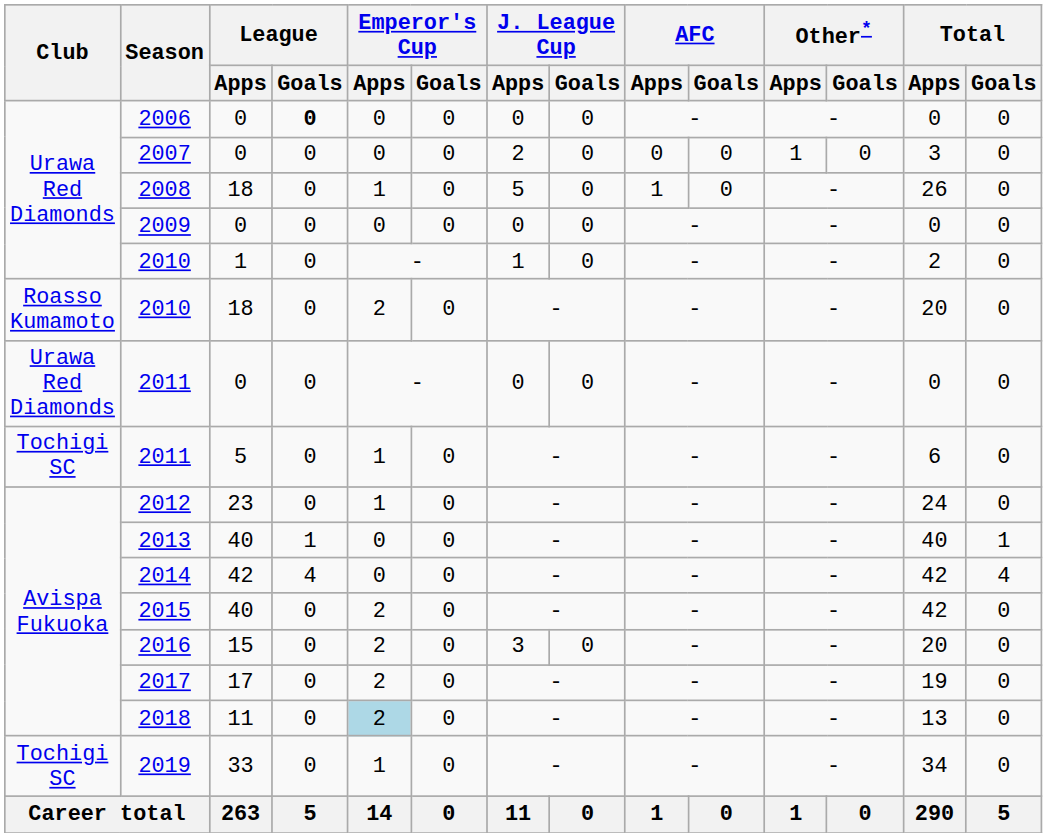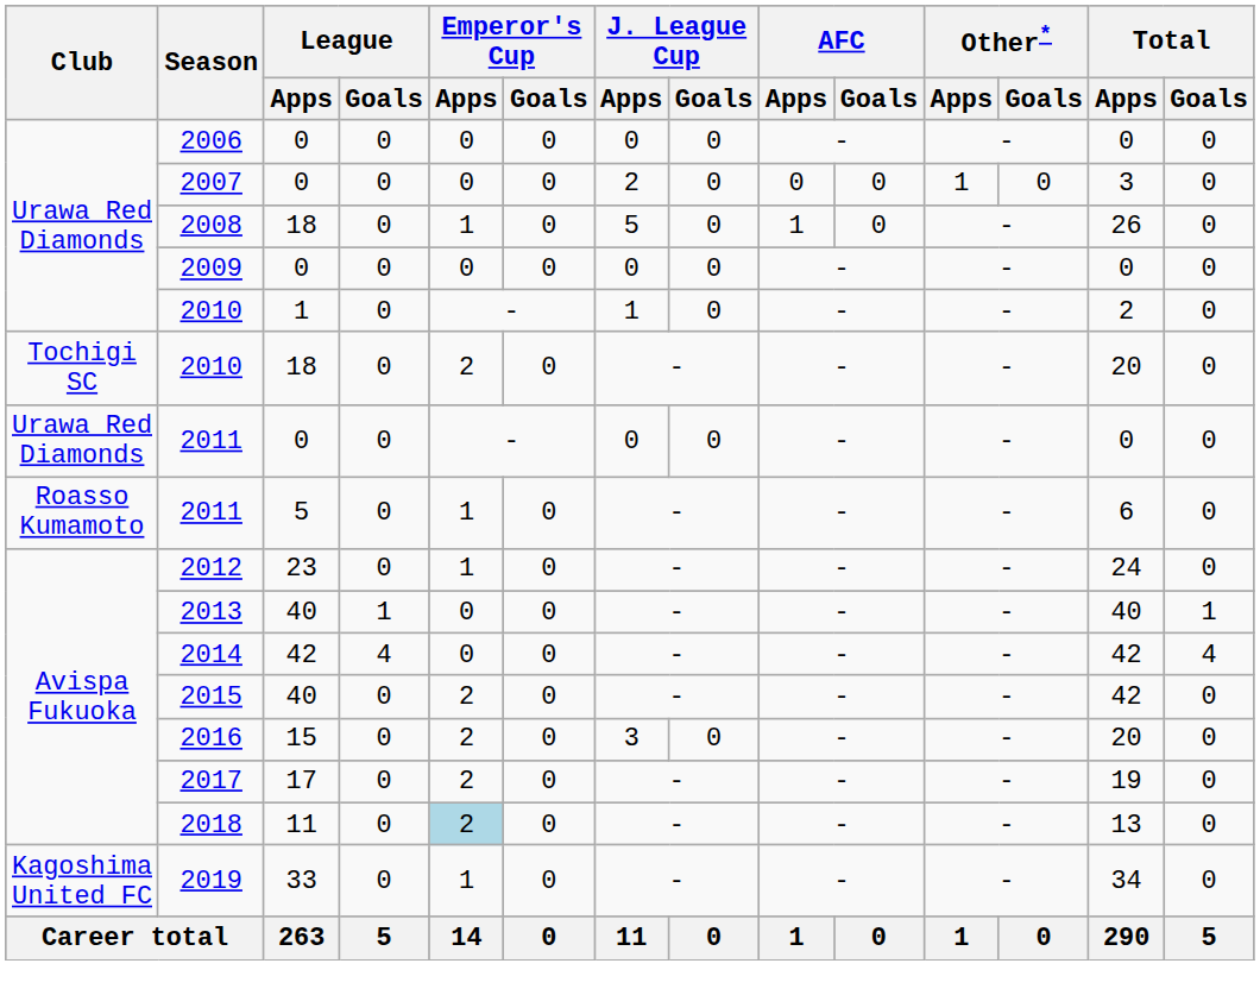 <table class="wikitable" style="text-align:center;">
 <tr>
 <th rowspan="2">Club</th>
 <th rowspan="2">Season</th>
 <th colspan="2">League</th>
 <th colspan="2"><a href='#'>Emperor's Cup</a></th>
 <th colspan="2"><a href='#'>J. League Cup</a></th>
 <th colspan="2"><a href='#'>AFC</a></th>
 <th colspan="2">Other<sup><a href='#'>*</a></sup></th>
 <th colspan="2">Total</th>
 </tr>
 <tr>
 <th>Apps</th>
 <th>Goals</th>
 <th>Apps</th>
 <th>Goals</th>
 <th>Apps</th>
 <th>Goals</th>
 <th>Apps</th>
 <th>Goals</th>
 <th>Apps</th>
 <th>Goals</th>
 <th>Apps</th>
 <th>Goals</th>
 </tr>
 <tr>
 <td rowspan="5"><a href='#'>Urawa Red Diamonds</a></td>
 <td><a href='#'>2006</a></td>
 <td>0</td>
-<td><strong>0</strong></td>
+<td>0</td>
 <td>0</td>
 <td>0</td>
 <td>0</td>
 <td>0</td>
 <td colspan="2">-</td>
 <td colspan="2">-</td>
 <td>0</td>
 <td>0</td>
 </tr>
 <tr>
 <td><a href='#'>2007</a></td>
 <td>0</td>
 <td>0</td>
 <td>0</td>
 <td>0</td>
 <td>2</td>
 <td>0</td>
 <td>0</td>
 <td>0</td>
 <td>1</td>
 <td>0</td>
 <td>3</td>
 <td>0</td>
 </tr>
 <tr>
 <td><a href='#'>2008</a></td>
 <td>18</td>
 <td>0</td>
 <td>1</td>
 <td>0</td>
 <td>5</td>
 <td>0</td>
 <td>1</td>
 <td>0</td>
 <td colspan="2">-</td>
 <td>26</td>
 <td>0</td>
 </tr>
 <tr>
 <td><a href='#'>2009</a></td>
 <td>0</td>
 <td>0</td>
 <td>0</td>
 <td>0</td>
 <td>0</td>
 <td>0</td>
 <td colspan="2">-</td>
 <td colspan="2">-</td>
 <td>0</td>
 <td>0</td>
 </tr>
 <tr>
 <td><a href='#'>2010</a></td>
 <td>1</td>
 <td>0</td>
 <td colspan="2">-</td>
 <td>1</td>
 <td>0</td>
 <td colspan="2">-</td>
 <td colspan="2">-</td>
 <td>2</td>
 <td>0</td>
 </tr>
 <tr>
-<td><a href='#'>Roasso Kumamoto</a></td>
+<td><a href='#'>Tochigi SC</a></td>
 <td><a href='#'>2010</a></td>
 <td>18</td>
 <td>0</td>
 <td>2</td>
 <td>0</td>
 <td colspan="2">-</td>
 <td colspan="2">-</td>
 <td colspan="2">-</td>
 <td>20</td>
 <td>0</td>
 </tr>
 <tr>
 <td><a href='#'>Urawa Red Diamonds</a></td>
 <td><a href='#'>2011</a></td>
 <td>0</td>
 <td>0</td>
 <td colspan="2">-</td>
 <td>0</td>
 <td>0</td>
 <td colspan="2">-</td>
 <td colspan="2">-</td>
 <td>0</td>
 <td>0</td>
 </tr>
 <tr>
-<td><a href='#'>Tochigi SC</a></td>
+<td><a href='#'>Roasso Kumamoto</a></td>
 <td><a href='#'>2011</a></td>
 <td>5</td>
 <td>0</td>
 <td>1</td>
 <td>0</td>
 <td colspan="2">-</td>
 <td colspan="2">-</td>
 <td colspan="2">-</td>
 <td>6</td>
 <td>0</td>
 </tr>
 <tr>
 <td rowspan="7"><a href='#'>Avispa Fukuoka</a></td>
 <td><a href='#'>2012</a></td>
 <td>23</td>
 <td>0</td>
 <td>1</td>
 <td>0</td>
 <td colspan="2">-</td>
 <td colspan="2">-</td>
 <td colspan="2">-</td>
 <td>24</td>
 <td>0</td>
 </tr>
 <tr>
 <td><a href='#'>2013</a></td>
 <td>40</td>
 <td>1</td>
 <td>0</td>
 <td>0</td>
 <td colspan="2">-</td>
 <td colspan="2">-</td>
 <td colspan="2">-</td>
 <td>40</td>
 <td>1</td>
 </tr>
 <tr>
 <td><a href='#'>2014</a></td>
 <td>42</td>
 <td>4</td>
 <td>0</td>
 <td>0</td>
 <td colspan="2">-</td>
 <td colspan="2">-</td>
 <td colspan="2">-</td>
 <td>42</td>
 <td>4</td>
 </tr>
 <tr>
 <td><a href='#'>2015</a></td>
 <td>40</td>
 <td>0</td>
 <td>2</td>
 <td>0</td>
 <td colspan="2">-</td>
 <td colspan="2">-</td>
 <td colspan="2">-</td>
 <td>42</td>
 <td>0</td>
 </tr>
 <tr>
 <td><a href='#'>2016</a></td>
 <td>15</td>
 <td>0</td>
 <td>2</td>
 <td>0</td>
 <td>3</td>
 <td>0</td>
 <td colspan="2">-</td>
 <td colspan="2">-</td>
 <td>20</td>
 <td>0</td>
 </tr>
 <tr>
 <td><a href='#'>2017</a></td>
 <td>17</td>
 <td>0</td>
 <td>2</td>
 <td>0</td>
 <td colspan="2">-</td>
 <td colspan="2">-</td>
 <td colspan="2">-</td>
 <td>19</td>
 <td>0</td>
 </tr>
 <tr>
 <td><a href='#'>2018</a></td>
 <td>11</td>
 <td>0</td>
 <td style="background: lightblue;">2</td>
 <td>0</td>
 <td colspan="2">-</td>
 <td colspan="2">-</td>
 <td colspan="2">-</td>
 <td>13</td>
 <td>0</td>
 </tr>
 <tr>
-<td><a href='#'>Tochigi SC</a></td>
+<td><a href='#'>Kagoshima United FC</a></td>
 <td><a href='#'>2019</a></td>
 <td>33</td>
 <td>0</td>
 <td>1</td>
 <td>0</td>
 <td colspan="2">-</td>
 <td colspan="2">-</td>
 <td colspan="2">-</td>
 <td>34</td>
 <td>0</td>
 </tr>
 <tr>
 <th colspan="2">Career total</th>
 <th>263</th>
 <th>5</th>
 <th>14</th>
 <th>0</th>
 <th>11</th>
 <th>0</th>
 <th>1</th>
 <th>0</th>
 <th>1</th>
 <th>0</th>
 <th>290</th>
 <th>5</th>
 </tr>
 </table>
